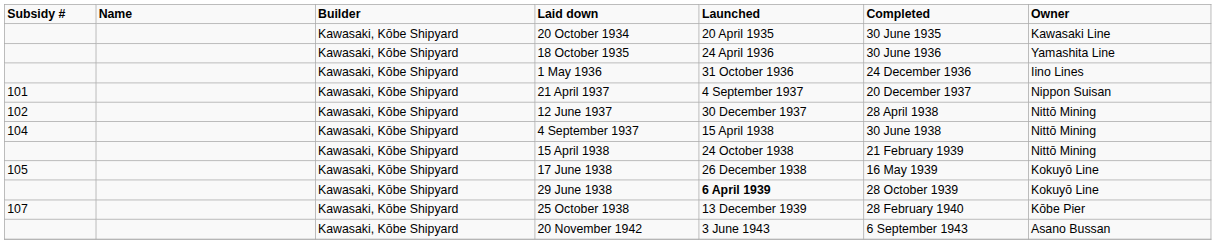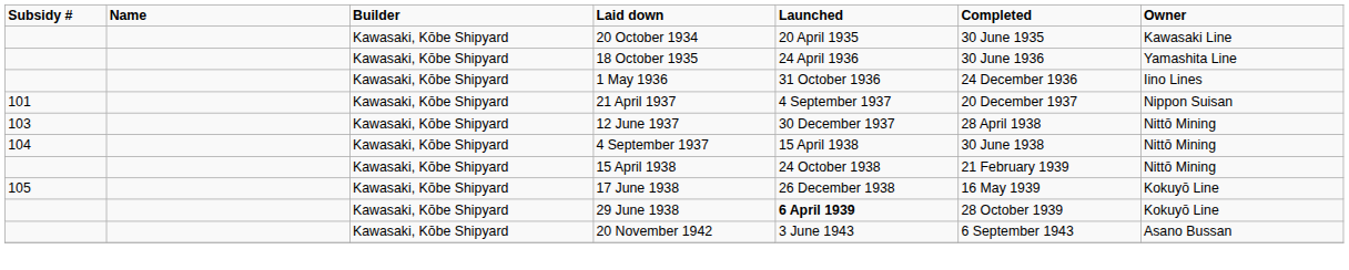 <table class="wikitable">
 <tr>
 <td width="5%"><strong>Subsidy #</strong></td>
 <td width="12%"><strong>Name</strong></td>
 <td width="12%"><strong>Builder</strong></td>
 <td width="9%" bgcolor=><strong>Laid down</strong></td>
 <td width="9%" bgcolor=><strong>Launched</strong></td>
 <td width="9%" bgcolor=><strong>Completed</strong></td>
 <td width="10%" bgcolor=><strong>Owner</strong></td>
 </tr>
 <tr>
 <td></td>
 <td></td>
 <td>Kawasaki, Kōbe Shipyard</td>
 <td>20 October 1934</td>
 <td>20 April 1935</td>
 <td>30 June 1935</td>
 <td>Kawasaki Line</td>
 </tr>
 <tr>
 <td></td>
 <td></td>
 <td>Kawasaki, Kōbe Shipyard</td>
 <td>18 October 1935</td>
 <td>24 April 1936</td>
 <td>30 June 1936</td>
 <td>Yamashita Line</td>
 </tr>
 <tr>
 <td></td>
 <td></td>
 <td>Kawasaki, Kōbe Shipyard</td>
 <td>1 May 1936</td>
 <td>31 October 1936</td>
 <td>24 December 1936</td>
 <td>Iino Lines</td>
 </tr>
 <tr>
 <td>101</td>
 <td></td>
 <td>Kawasaki, Kōbe Shipyard</td>
 <td>21 April 1937</td>
 <td>4 September 1937</td>
 <td>20 December 1937</td>
 <td>Nippon Suisan</td>
 </tr>
 <tr>
-<td>102</td>
+<td>103</td>
 <td></td>
 <td>Kawasaki, Kōbe Shipyard</td>
 <td>12 June 1937</td>
 <td>30 December 1937</td>
 <td>28 April 1938</td>
 <td>Nittō Mining</td>
 </tr>
 <tr>
 <td>104</td>
 <td></td>
 <td>Kawasaki, Kōbe Shipyard</td>
 <td>4 September 1937</td>
 <td>15 April 1938</td>
 <td>30 June 1938</td>
 <td>Nittō Mining</td>
 </tr>
 <tr>
 <td></td>
 <td></td>
 <td>Kawasaki, Kōbe Shipyard</td>
 <td>15 April 1938</td>
 <td>24 October 1938</td>
 <td>21 February 1939</td>
 <td>Nittō Mining</td>
 </tr>
 <tr>
 <td>105</td>
 <td></td>
 <td>Kawasaki, Kōbe Shipyard</td>
 <td>17 June 1938</td>
 <td>26 December 1938</td>
 <td>16 May 1939</td>
 <td>Kokuyō Line</td>
 </tr>
 <tr>
 <td></td>
 <td></td>
 <td>Kawasaki, Kōbe Shipyard</td>
 <td>29 June 1938</td>
 <td><strong>6 April 1939</strong></td>
 <td>28 October 1939</td>
 <td>Kokuyō Line</td>
 </tr>
 <tr>
-<td>107</td>
-<td></td>
-<td>Kawasaki, Kōbe Shipyard</td>
-<td>25 October 1938</td>
-<td>13 December 1939</td>
-<td>28 February 1940</td>
-<td>Kōbe Pier</td>
-</tr>
-<tr>
 <td></td>
 <td></td>
 <td>Kawasaki, Kōbe Shipyard</td>
 <td>20 November 1942</td>
 <td>3 June 1943</td>
 <td>6 September 1943</td>
 <td>Asano Bussan</td>
 </tr>
 <tr>
 </tr>
 </table>
